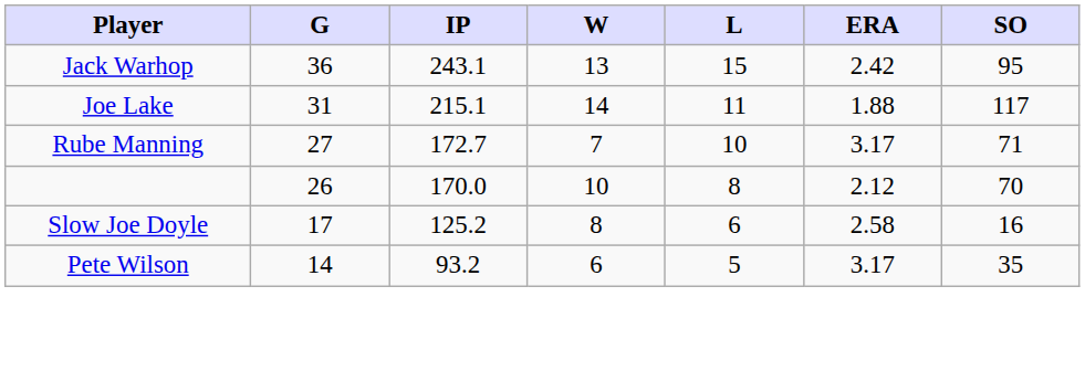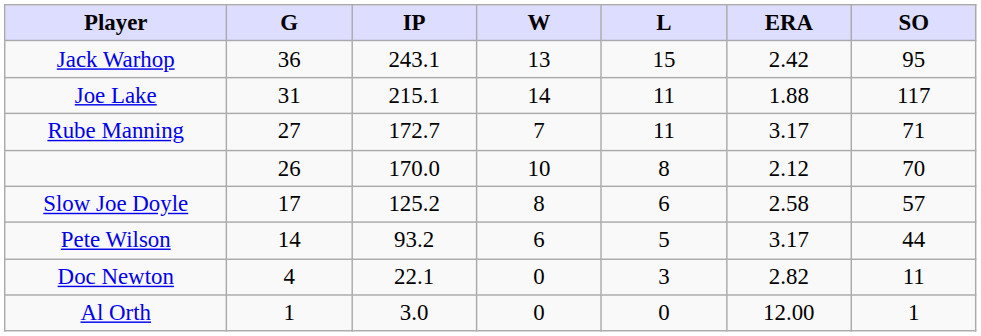 <table class="wikitable sortable">
 <tr>
 <th style="background:#ddf; width:16%;">Player</th>
 <th style="background:#ddf; width:9%;">G</th>
 <th style="background:#ddf; width:9%;">IP</th>
 <th style="background:#ddf; width:9%;">W</th>
 <th style="background:#ddf; width:9%;">L</th>
 <th style="background:#ddf; width:9%;">ERA</th>
 <th style="background:#ddf; width:9%;">SO</th>
 </tr>
 <tr style="text-align:center;">
 <td><a href='#'>Jack Warhop</a></td>
 <td>36</td>
 <td>243.1</td>
 <td>13</td>
 <td>15</td>
 <td>2.42</td>
 <td>95</td>
 </tr>
 <tr align="center">
 <td><a href='#'>Joe Lake</a></td>
 <td>31</td>
 <td>215.1</td>
 <td>14</td>
 <td>11</td>
 <td>1.88</td>
 <td>117</td>
 </tr>
 <tr align="center">
 <td><a href='#'>Rube Manning</a></td>
 <td>27</td>
 <td>172.7</td>
 <td>7</td>
-<td>10</td>
+<td>11</td>
 <td>3.17</td>
 <td>71</td>
 </tr>
 <tr align="center">
 <td></td>
 <td>26</td>
 <td>170.0</td>
 <td>10</td>
 <td>8</td>
 <td>2.12</td>
 <td>70</td>
 </tr>
 <tr style="text-align:center;">
 <td><a href='#'>Slow Joe Doyle</a></td>
 <td>17</td>
 <td>125.2</td>
 <td>8</td>
 <td>6</td>
 <td>2.58</td>
-<td>16</td>
+<td>57</td>
 </tr>
 <tr align="center">
 <td><a href='#'>Pete Wilson</a></td>
 <td>14</td>
 <td>93.2</td>
 <td>6</td>
 <td>5</td>
 <td>3.17</td>
-<td>35</td>
+<td>44</td>
+</tr>
+<tr align="center">
+<td><a href='#'>Doc Newton</a></td>
+<td>4</td>
+<td>22.1</td>
+<td>0</td>
+<td>3</td>
+<td>2.82</td>
+<td>11</td>
+</tr>
+<tr align="center">
+<td><a href='#'>Al Orth</a></td>
+<td>1</td>
+<td>3.0</td>
+<td>0</td>
+<td>0</td>
+<td>12.00</td>
+<td>1</td>
 </tr>
 </table>
